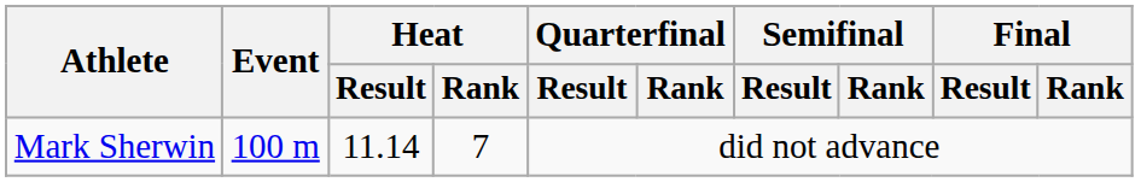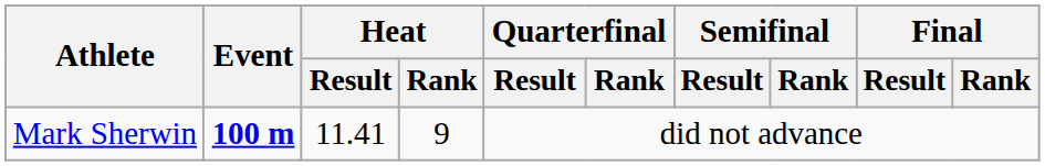 <table class=wikitable style="font-size:90%">
 <tr>
 <th rowspan="2">Athlete</th>
 <th rowspan="2">Event</th>
 <th colspan="2">Heat</th>
 <th colspan="2">Quarterfinal</th>
 <th colspan="2">Semifinal</th>
 <th colspan="2">Final</th>
 </tr>
 <tr style="font-size:95%">
 <th>Result</th>
 <th>Rank</th>
 <th>Result</th>
 <th>Rank</th>
 <th>Result</th>
 <th>Rank</th>
 <th>Result</th>
 <th>Rank</th>
 </tr>
 <tr align=center>
 <td align=left><a href='#'>Mark Sherwin</a></td>
-<td align=left><a href='#'>100 m</a></td>
-<td>11.14</td>
-<td>7</td>
+<td align=left><strong><a href='#'>100 m</a></strong></td>
+<td>11.41</td>
+<td>9</td>
 <td colspan=6>did not advance</td>
 </tr>
 </table>
